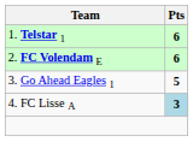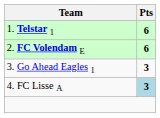 <table class="wikitable" style="text-align:center; float:left; margin-right:1em">
 <tr>
 <th style="width:200px">Team</th>
 <th width=20>Pts</th>
 </tr>
 <tr bgcolor=ccffcc>
 <td align=left>1. <strong><a href='#'>Telstar</a></strong> <sub>1</sub></td>
 <td><strong>6</strong></td>
 </tr>
 <tr bgcolor=ccffcc>
 <td align=left>2. <strong><a href='#'>FC Volendam</a></strong> <sub>E</sub></td>
 <td><strong>6</strong></td>
 </tr>
 <tr>
 <td align=left>3. <a href='#'>Go Ahead Eagles</a> <sub>1</sub></td>
-<td><strong>5</strong></td>
+<td><strong>3</strong></td>
 </tr>
 <tr>
 <td align=left>4. FC Lisse <sub>A</sub></td>
 <td style="background: lightblue;"><strong>3</strong></td>
 </tr>
 <tr>
 <td colspan=2> </td>
 </tr>
 </table>
